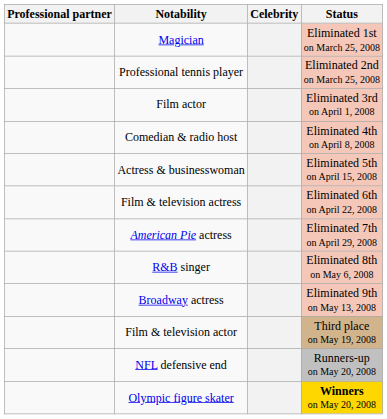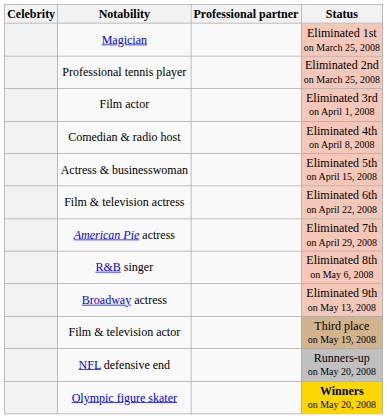 <table class="wikitable sortable" style="text-align:center;">
 <tr>
+<th scope="col">Celebrity</th>
+<th scope="col" class="unsortable">Notability</th>
 <th scope="col">Professional partner</th>
-<th scope="col" class="unsortable">Notability</th>
-<th scope="col">Celebrity</th>
 <th scope="col">Status</th>
 </tr>
 <tr>
+<th scope="row"></th>
+<td><a href='#'>Magician</a></td>
 <td></td>
-<td><a href='#'>Magician</a></td>
-<th scope="row"></th>
 <td style="background:#f4c7b8;">Eliminated 1st<br><small>on March 25, 2008</small></td>
 </tr>
 <tr>
+<th scope="row"></th>
+<td>Professional tennis player</td>
 <td></td>
-<td>Professional tennis player</td>
-<th scope="row"></th>
 <td style="background:#f4c7b8;">Eliminated 2nd<br><small>on March 25, 2008</small></td>
 </tr>
 <tr>
+<th scope="row"></th>
+<td>Film actor</td>
 <td></td>
-<td>Film actor</td>
-<th scope="row"></th>
 <td style="background:#f4c7b8;">Eliminated 3rd<br><small>on April 1, 2008</small></td>
 </tr>
 <tr>
+<th scope="row"></th>
+<td>Comedian & radio host</td>
 <td></td>
-<td>Comedian & radio host</td>
-<th scope="row"></th>
 <td style="background:#f4c7b8;">Eliminated 4th<br><small>on April 8, 2008</small></td>
 </tr>
 <tr>
+<th scope="row"></th>
+<td>Actress & businesswoman</td>
 <td></td>
-<td>Actress & businesswoman</td>
-<th scope="row"></th>
 <td style="background:#f4c7b8;">Eliminated 5th<br><small>on April 15, 2008</small></td>
 </tr>
 <tr>
+<th scope="row"></th>
+<td>Film & television actress</td>
 <td></td>
-<td>Film & television actress</td>
-<th scope="row"></th>
 <td style="background:#f4c7b8;">Eliminated 6th<br><small>on April 22, 2008</small></td>
 </tr>
 <tr>
+<th scope="row"></th>
+<td><em><a href='#'>American Pie</a></em> actress</td>
 <td></td>
-<td><em><a href='#'>American Pie</a></em> actress</td>
-<th scope="row"></th>
 <td style="background:#f4c7b8;">Eliminated 7th<br><small>on April 29, 2008</small></td>
 </tr>
 <tr>
+<th scope="row"></th>
+<td><a href='#'>R&B</a> singer</td>
 <td></td>
-<td><a href='#'>R&B</a> singer</td>
-<th scope="row"></th>
 <td style="background:#f4c7b8;">Eliminated 8th<br><small>on May 6, 2008</small></td>
 </tr>
 <tr>
+<th scope="row"></th>
+<td><a href='#'>Broadway</a> actress</td>
 <td></td>
-<td><a href='#'>Broadway</a> actress</td>
-<th scope="row"></th>
 <td style="background:#f4c7b8;">Eliminated 9th<br><small>on May 13, 2008</small></td>
 </tr>
 <tr>
+<th scope="row"></th>
+<td>Film & television actor</td>
 <td></td>
-<td>Film & television actor</td>
-<th scope="row"></th>
 <td bgcolor="tan">Third place<br><small>on May 19, 2008</small></td>
 </tr>
 <tr>
+<th scope="row"></th>
+<td><a href='#'>NFL</a> defensive end</td>
 <td></td>
-<td><a href='#'>NFL</a> defensive end</td>
-<th scope="row"></th>
 <td bgcolor="silver">Runners-up<br><small>on May 20, 2008</small></td>
 </tr>
 <tr>
+<th scope="row"></th>
+<td><a href='#'>Olympic figure skater</a></td>
 <td></td>
-<td><a href='#'>Olympic figure skater</a></td>
-<th scope="row"></th>
 <td style="background:gold;"><strong>Winners</strong><br><small>on May 20, 2008</small></td>
 </tr>
 </table>
